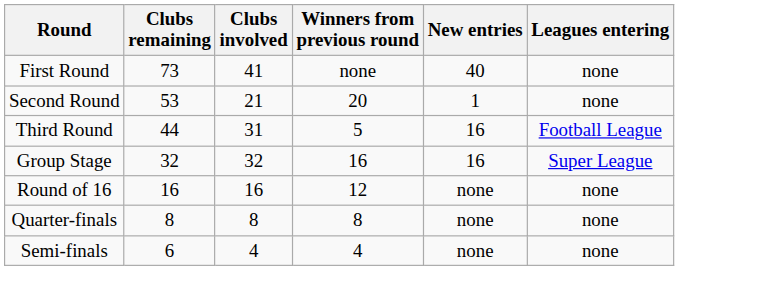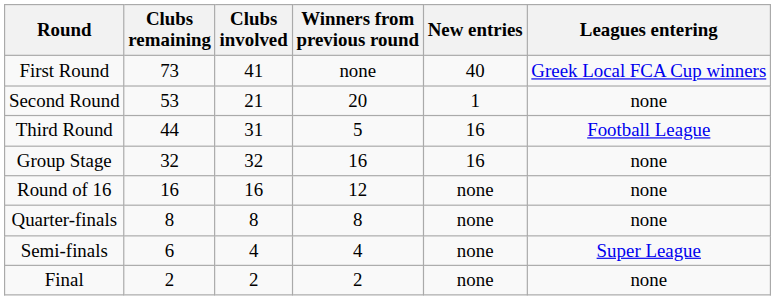 <table class="wikitable" style="text-align:center">
 <tr>
 <th>Round</th>
 <th>Clubs<br>remaining</th>
 <th>Clubs<br>involved</th>
 <th>Winners from <br>previous round</th>
 <th>New entries</th>
 <th>Leagues entering</th>
 </tr>
 <tr>
 <td>First Round</td>
 <td>73</td>
 <td>41</td>
 <td>none</td>
 <td>40</td>
-<td>none</td>
+<td><a href='#'>Greek Local FCA Cup winners</a></td>
 </tr>
 <tr>
 <td>Second Round</td>
 <td>53</td>
 <td>21</td>
 <td>20</td>
 <td>1</td>
 <td>none</td>
 </tr>
 <tr>
 <td>Third Round</td>
 <td>44</td>
 <td>31</td>
 <td>5</td>
 <td>16</td>
 <td><a href='#'>Football League</a></td>
 </tr>
 <tr>
 <td>Group Stage</td>
 <td>32</td>
 <td>32</td>
 <td>16</td>
 <td>16</td>
-<td><a href='#'>Super League</a></td>
+<td>none</td>
 </tr>
 <tr>
 <td>Round of 16</td>
 <td>16</td>
 <td>16</td>
 <td>12</td>
 <td>none</td>
 <td>none</td>
 </tr>
 <tr>
 <td>Quarter-finals</td>
 <td>8</td>
 <td>8</td>
 <td>8</td>
 <td>none</td>
 <td>none</td>
 </tr>
 <tr>
 <td>Semi-finals</td>
 <td>6</td>
 <td>4</td>
 <td>4</td>
 <td>none</td>
+<td><a href='#'>Super League</a></td>
+</tr>
+<tr>
+<td>Final</td>
+<td>2</td>
+<td>2</td>
+<td>2</td>
+<td>none</td>
 <td>none</td>
 </tr>
 </table>
